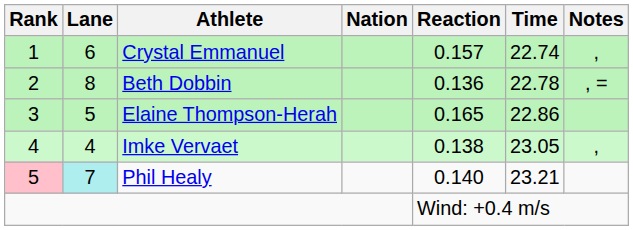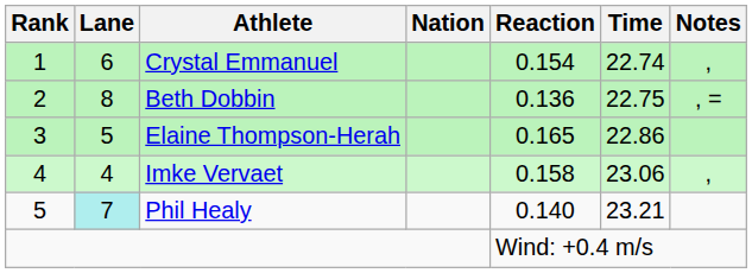 <table class="wikitable sortable" style="text-align:center">
 <tr>
 <th>Rank</th>
 <th>Lane</th>
 <th>Athlete</th>
 <th>Nation</th>
 <th>Reaction</th>
 <th>Time</th>
 <th>Notes</th>
 </tr>
 <tr bgcolor="#bbf3bb">
 <td>1</td>
 <td>6</td>
 <td align="left"><a href='#'>Crystal Emmanuel</a></td>
 <td align="left"></td>
-<td>0.157</td>
+<td>0.154</td>
 <td>22.74</td>
 <td>, </td>
 </tr>
 <tr bgcolor="#bbf3bb">
 <td>2</td>
 <td>8</td>
 <td align="left"><a href='#'>Beth Dobbin</a></td>
 <td align="left"></td>
 <td>0.136</td>
-<td>22.78</td>
+<td>22.75</td>
 <td>, =</td>
 </tr>
 <tr bgcolor="#bbf3bb">
 <td>3</td>
 <td>5</td>
 <td align="left"><a href='#'>Elaine Thompson-Herah</a></td>
 <td align="left"></td>
 <td>0.165</td>
 <td>22.86</td>
 <td></td>
 </tr>
 <tr bgcolor="#ccf9cc">
 <td>4</td>
 <td>4</td>
 <td align="left"><a href='#'>Imke Vervaet</a></td>
 <td align="left"></td>
-<td>0.138</td>
-<td>23.05</td>
+<td>0.158</td>
+<td>23.06</td>
 <td>, </td>
 </tr>
 <tr>
-<td style="background: pink;">5</td>
+<td>5</td>
 <td style="background: paleturquoise;">7</td>
 <td align="left"><a href='#'>Phil Healy</a></td>
 <td align="left"></td>
 <td>0.140</td>
 <td>23.21</td>
 <td></td>
 </tr>
 <tr class="sortbottom">
 <td colspan="4"></td>
 <td colspan="3" style="text-align:left;">Wind: +0.4 m/s</td>
 </tr>
 </table>
